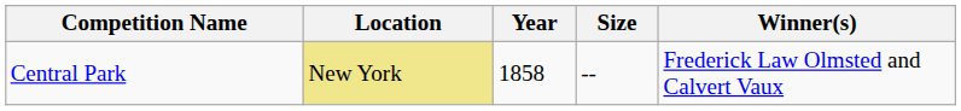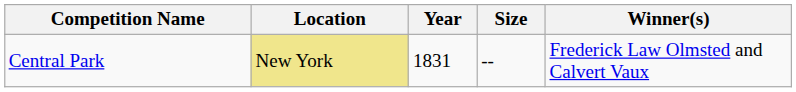 <table class="wikitable" style="margin:1em auto;">
 <tr>
 <th width=200px>Competition Name</th>
 <th width=125px>Location</th>
 <th width=50px>Year</th>
 <th width=50px>Size</th>
 <th width=200px>Winner(s)</th>
 </tr>
 <tr>
 <td><a href='#'>Central Park</a></td>
 <td style="background: khaki;"> New York</td>
-<td>1858</td>
+<td>1831</td>
 <td>--</td>
 <td><a href='#'>Frederick Law Olmsted</a> and <a href='#'>Calvert Vaux</a></td>
 </tr>
 </table>
